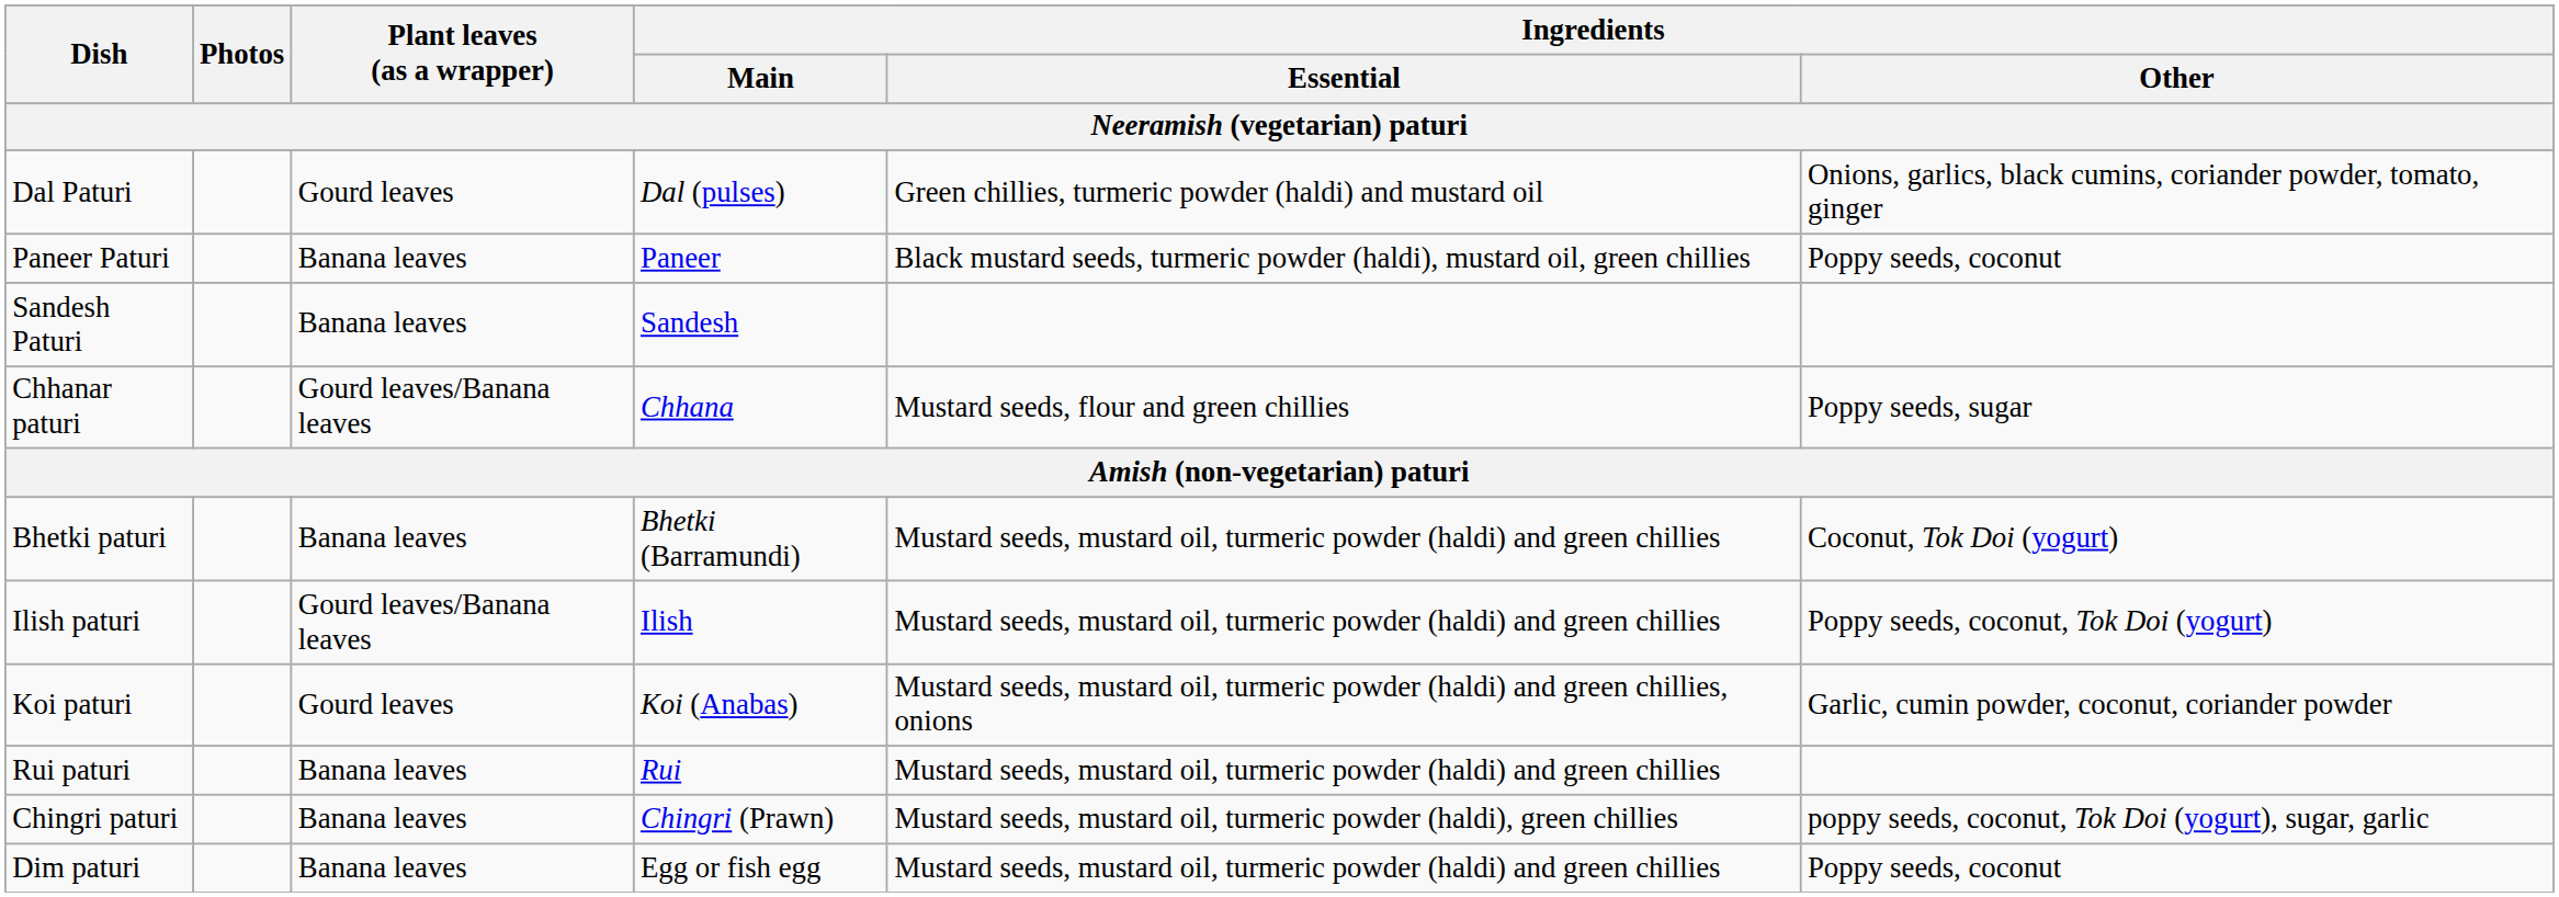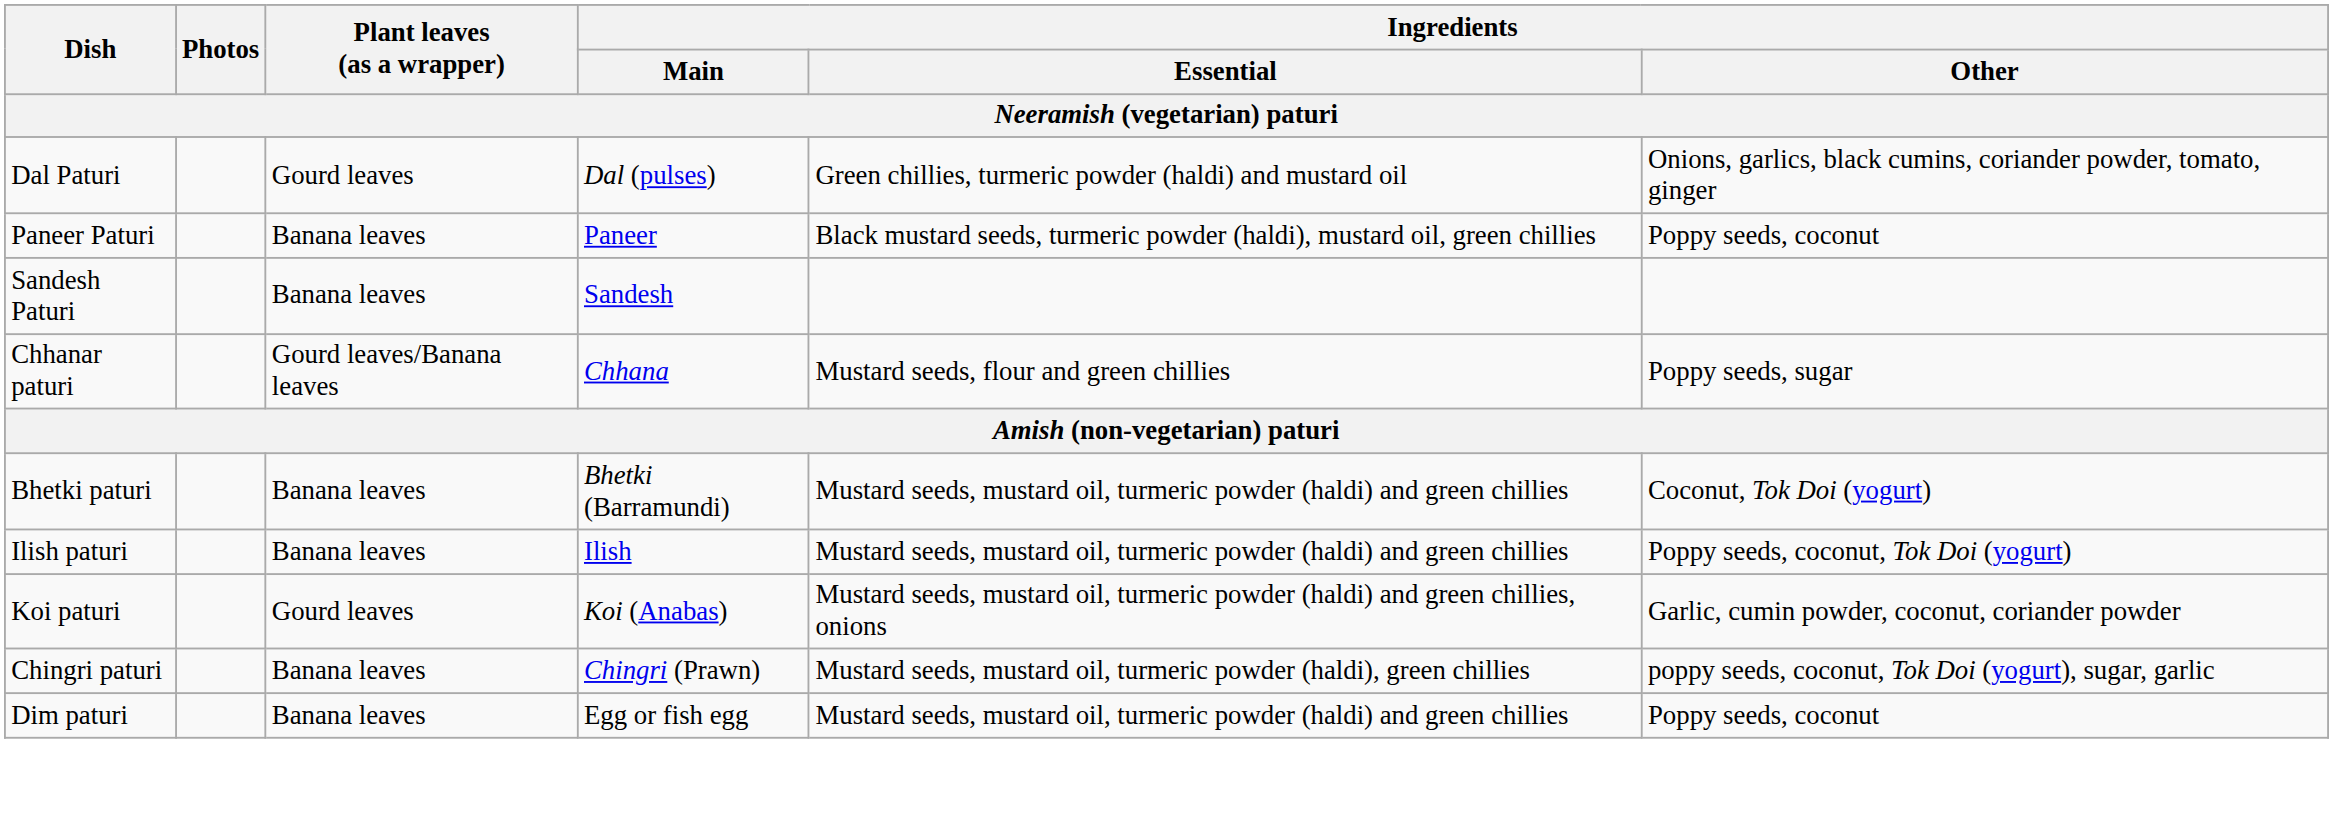 <table class="wikitable sortable" style="font-size: 90%">
 <tr>
 <th rowspan="2">Dish</th>
 <th rowspan="2">Photos</th>
 <th rowspan="2">Plant leaves<br>(as a wrapper)</th>
 <th colspan="3">Ingredients</th>
 </tr>
 <tr>
 <th>Main</th>
 <th>Essential</th>
 <th>Other</th>
 </tr>
 <tr>
 <th colspan="6"><em>Neeramish</em> (vegetarian) paturi</th>
 </tr>
 <tr>
 <td>Dal Paturi</td>
 <td></td>
 <td>Gourd leaves</td>
 <td><em>Dal</em> (<a href='#'>pulses</a>)</td>
 <td>Green chillies, turmeric powder (haldi) and mustard oil</td>
 <td>Onions, garlics, black cumins, coriander powder, tomato, ginger</td>
 </tr>
 <tr>
 <td>Paneer Paturi</td>
 <td></td>
 <td>Banana leaves</td>
 <td><a href='#'>Paneer</a></td>
 <td>Black mustard seeds, turmeric powder (haldi), mustard oil, green chillies</td>
 <td>Poppy seeds, coconut</td>
 </tr>
 <tr>
 <td>Sandesh Paturi</td>
 <td></td>
 <td>Banana leaves</td>
 <td><a href='#'>Sandesh</a></td>
 <td></td>
 <td></td>
 </tr>
 <tr>
 <td>Chhanar paturi</td>
 <td></td>
 <td>Gourd leaves/Banana leaves</td>
 <td><em><a href='#'>Chhana</a></em></td>
 <td>Mustard seeds, flour and green chillies</td>
 <td>Poppy seeds, sugar</td>
 </tr>
 <tr>
 <th colspan="6"><em>Amish</em> (non-vegetarian) paturi</th>
 </tr>
 <tr>
 <td>Bhetki paturi</td>
 <td></td>
 <td>Banana leaves</td>
 <td><em>Bhetki</em> (Barramundi)</td>
 <td>Mustard seeds, mustard oil, turmeric powder (haldi) and green chillies</td>
 <td>Coconut, <em>Tok Doi</em> (<a href='#'>yogurt</a>)</td>
 </tr>
 <tr>
 <td>Ilish paturi</td>
 <td></td>
-<td>Gourd leaves/Banana leaves</td>
+<td>Banana leaves</td>
 <td><a href='#'>Ilish</a></td>
 <td>Mustard seeds, mustard oil, turmeric powder (haldi) and green chillies</td>
 <td>Poppy seeds, coconut, <em>Tok Doi</em> (<a href='#'>yogurt</a>)</td>
 </tr>
 <tr>
 <td>Koi paturi</td>
 <td></td>
 <td>Gourd leaves</td>
 <td><em>Koi</em> (<a href='#'>Anabas</a>)</td>
 <td>Mustard seeds, mustard oil, turmeric powder (haldi) and green chillies, onions</td>
 <td>Garlic, cumin powder, coconut, coriander powder</td>
-</tr>
-<tr>
-<td>Rui paturi</td>
-<td></td>
-<td>Banana leaves</td>
-<td><a href='#'><em>Rui</em></a></td>
-<td>Mustard seeds, mustard oil, turmeric powder (haldi) and green chillies</td>
-<td></td>
 </tr>
 <tr>
 <td>Chingri paturi</td>
 <td></td>
 <td>Banana leaves</td>
 <td><a href='#'><em>Chingri</em></a> (Prawn)</td>
 <td>Mustard seeds, mustard oil, turmeric powder (haldi), green chillies</td>
 <td>poppy seeds, coconut, <em>Tok Doi</em> (<a href='#'>yogurt</a>), sugar, garlic</td>
 </tr>
 <tr>
 <td>Dim paturi</td>
 <td></td>
 <td>Banana leaves</td>
 <td>Egg or fish egg</td>
 <td>Mustard seeds, mustard oil, turmeric powder (haldi) and green chillies</td>
 <td>Poppy seeds, coconut</td>
 </tr>
 </table>
